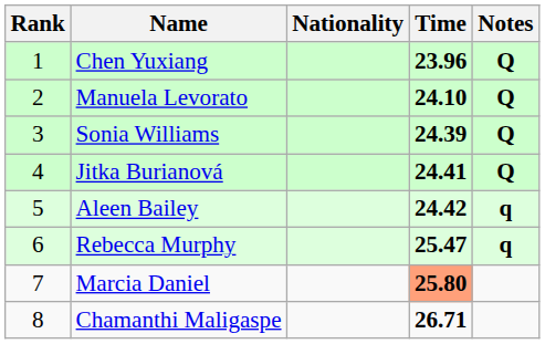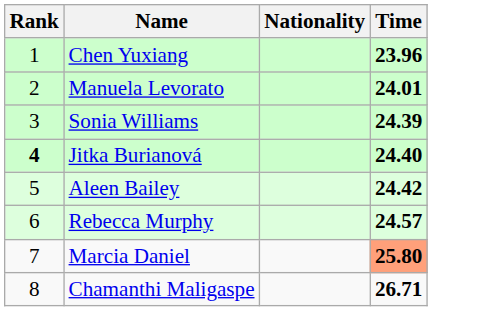 <table class="wikitable sortable" style="text-align:center">
 <tr>
 <th>Rank</th>
 <th>Name</th>
 <th>Nationality</th>
 <th>Time</th>
-<th>Notes</th>
 </tr>
 <tr bgcolor=ccffcc>
 <td>1</td>
 <td align=left><a href='#'>Chen Yuxiang</a></td>
 <td align=left></td>
 <td><strong>23.96</strong></td>
-<td><strong>Q</strong></td>
 </tr>
 <tr bgcolor=ccffcc>
 <td>2</td>
 <td align=left><a href='#'>Manuela Levorato</a></td>
 <td align=left></td>
-<td><strong>24.10</strong></td>
-<td><strong>Q</strong></td>
+<td><strong>24.01</strong></td>
 </tr>
 <tr bgcolor=ccffcc>
 <td>3</td>
 <td align=left><a href='#'>Sonia Williams</a></td>
 <td align=left></td>
 <td><strong>24.39</strong></td>
-<td><strong>Q</strong></td>
 </tr>
 <tr bgcolor=ccffcc>
-<td>4</td>
+<td><strong>4</strong></td>
 <td align=left><a href='#'>Jitka Burianová</a></td>
 <td align=left></td>
-<td><strong>24.41</strong></td>
-<td><strong>Q</strong></td>
+<td><strong>24.40</strong></td>
 </tr>
 <tr bgcolor=ddffdd>
 <td>5</td>
 <td align=left><a href='#'>Aleen Bailey</a></td>
 <td align=left></td>
 <td><strong>24.42</strong></td>
-<td><strong>q</strong></td>
 </tr>
 <tr bgcolor=ddffdd>
 <td>6</td>
 <td align=left><a href='#'>Rebecca Murphy</a></td>
 <td align=left></td>
-<td><strong>25.47</strong></td>
-<td><strong>q</strong></td>
+<td><strong>24.57</strong></td>
 </tr>
 <tr>
 <td>7</td>
 <td align=left><a href='#'>Marcia Daniel</a></td>
 <td align=left></td>
 <td style="background: lightsalmon;"><strong>25.80</strong></td>
-<td></td>
 </tr>
 <tr>
 <td>8</td>
 <td align=left><a href='#'>Chamanthi Maligaspe</a></td>
 <td align=left></td>
 <td><strong>26.71</strong></td>
-<td></td>
 </tr>
 </table>
